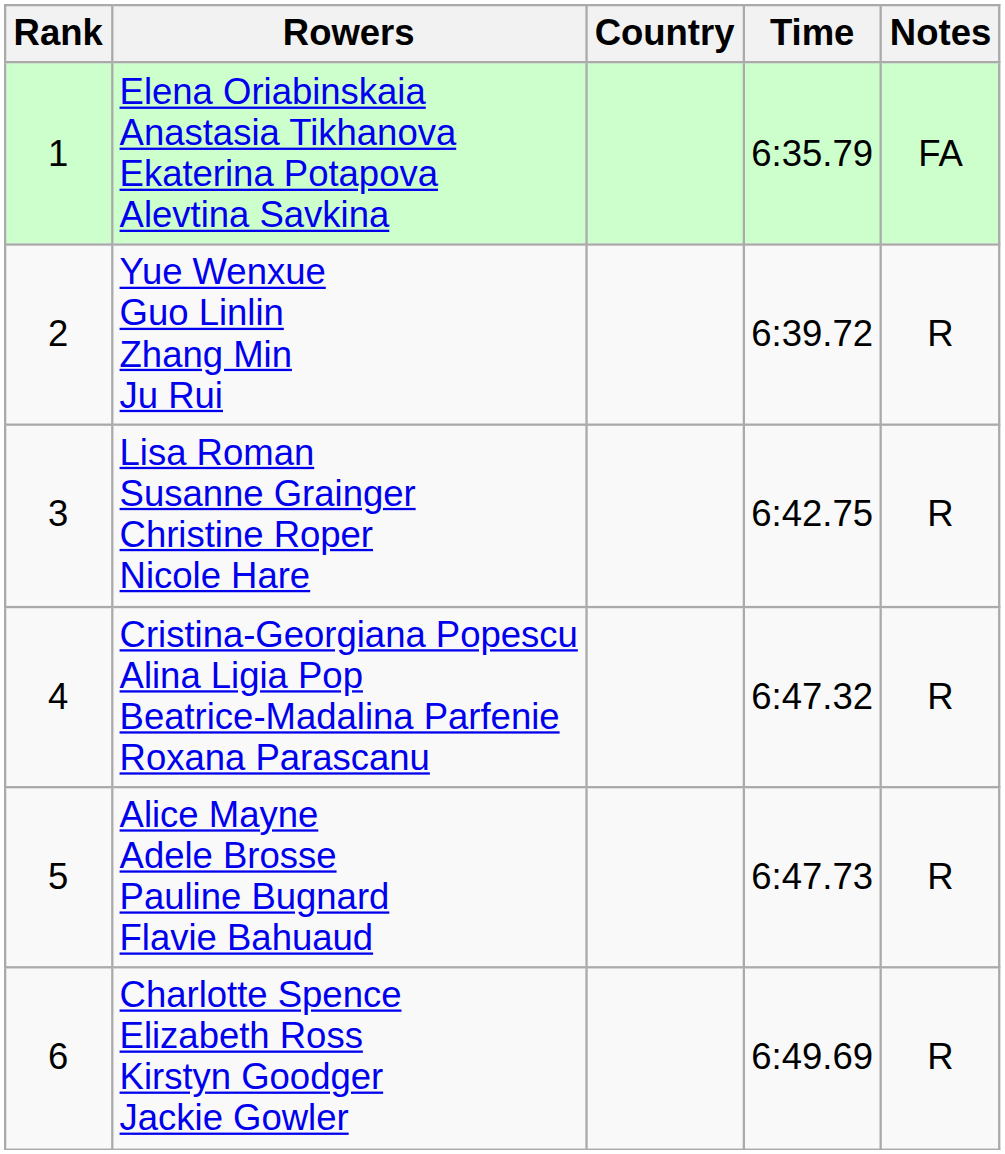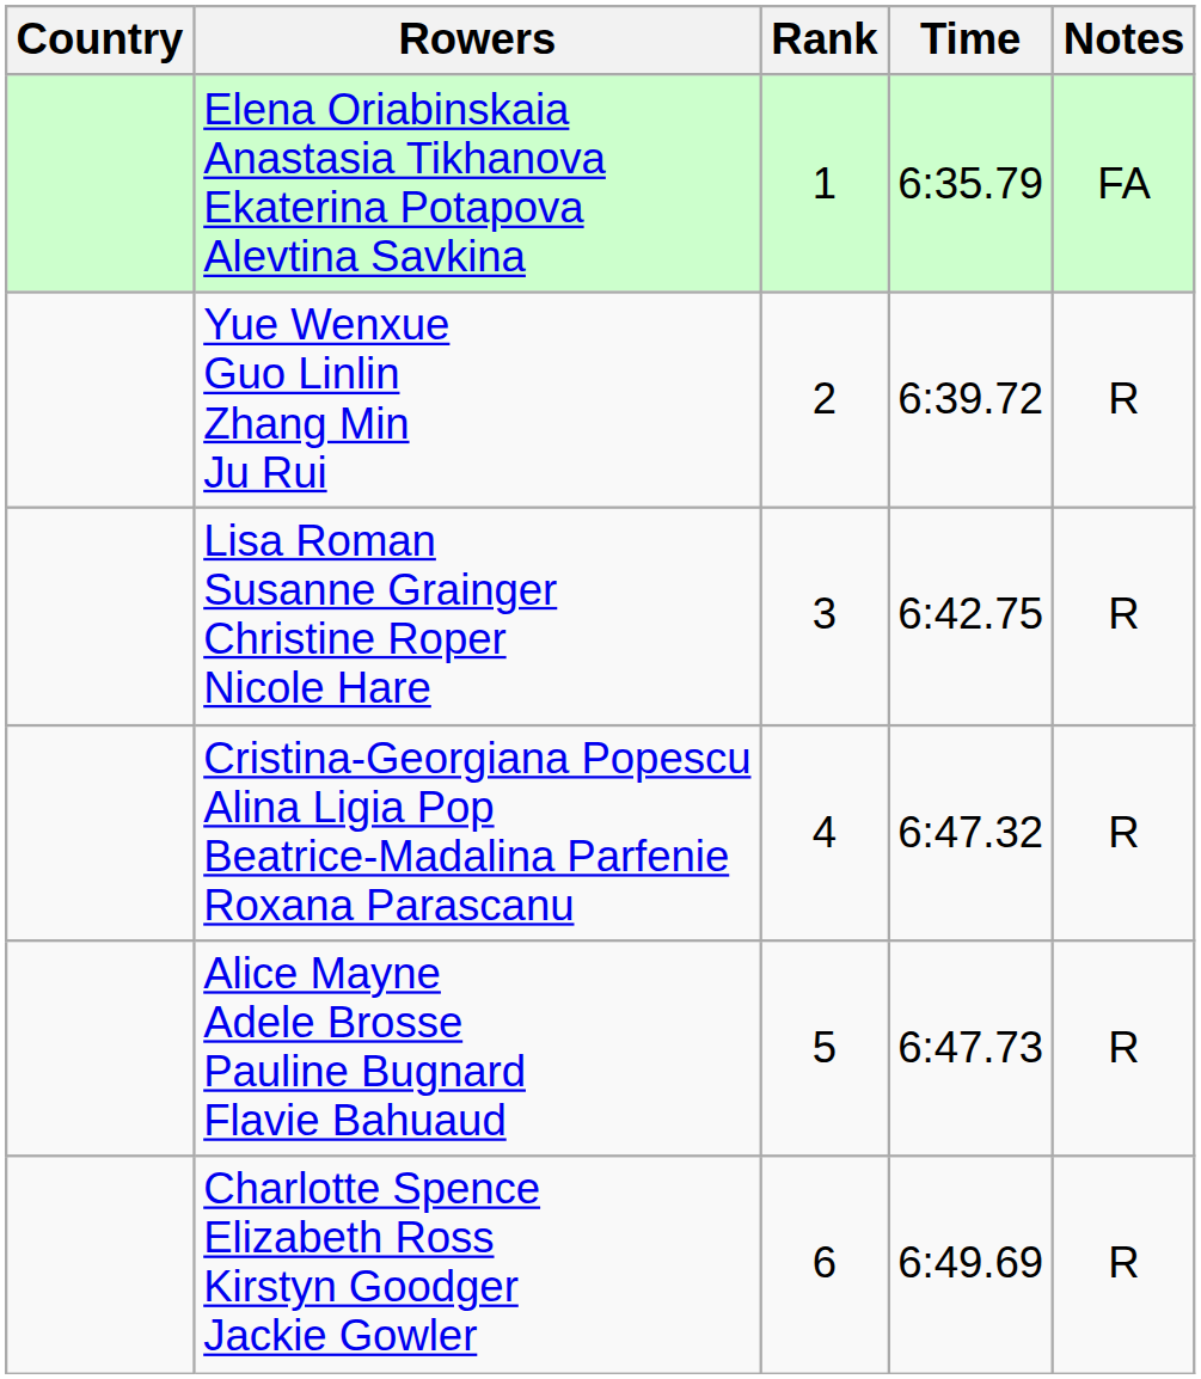 <table class="wikitable" style="text-align:center">
 <tr>
+<th>Country</th>
+<th>Rowers</th>
 <th>Rank</th>
-<th>Rowers</th>
-<th>Country</th>
 <th>Time</th>
 <th>Notes</th>
 </tr>
 <tr bgcolor=ccffcc>
+<td align="left"></td>
+<td align="left"><a href='#'>Elena Oriabinskaia</a><br><a href='#'>Anastasia Tikhanova</a><br><a href='#'>Ekaterina Potapova</a><br><a href='#'>Alevtina Savkina</a></td>
 <td>1</td>
-<td align="left"><a href='#'>Elena Oriabinskaia</a><br><a href='#'>Anastasia Tikhanova</a><br><a href='#'>Ekaterina Potapova</a><br><a href='#'>Alevtina Savkina</a></td>
-<td align="left"></td>
 <td>6:35.79</td>
 <td>FA</td>
 </tr>
 <tr>
+<td align="left"></td>
+<td align="left"><a href='#'>Yue Wenxue</a><br><a href='#'>Guo Linlin</a><br><a href='#'>Zhang Min</a><br><a href='#'>Ju Rui</a></td>
 <td>2</td>
-<td align="left"><a href='#'>Yue Wenxue</a><br><a href='#'>Guo Linlin</a><br><a href='#'>Zhang Min</a><br><a href='#'>Ju Rui</a></td>
-<td align="left"></td>
 <td>6:39.72</td>
 <td>R</td>
 </tr>
 <tr>
+<td align="left"></td>
+<td align="left"><a href='#'>Lisa Roman</a><br><a href='#'>Susanne Grainger</a><br><a href='#'>Christine Roper</a><br><a href='#'>Nicole Hare</a></td>
 <td>3</td>
-<td align="left"><a href='#'>Lisa Roman</a><br><a href='#'>Susanne Grainger</a><br><a href='#'>Christine Roper</a><br><a href='#'>Nicole Hare</a></td>
-<td align="left"></td>
 <td>6:42.75</td>
 <td>R</td>
 </tr>
 <tr>
+<td align="left"></td>
+<td align="left"><a href='#'>Cristina-Georgiana Popescu</a><br><a href='#'>Alina Ligia Pop</a><br><a href='#'>Beatrice-Madalina Parfenie</a><br><a href='#'>Roxana Parascanu</a></td>
 <td>4</td>
-<td align="left"><a href='#'>Cristina-Georgiana Popescu</a><br><a href='#'>Alina Ligia Pop</a><br><a href='#'>Beatrice-Madalina Parfenie</a><br><a href='#'>Roxana Parascanu</a></td>
-<td align="left"></td>
 <td>6:47.32</td>
 <td>R</td>
 </tr>
 <tr>
+<td align="left"></td>
+<td align="left"><a href='#'>Alice Mayne</a><br><a href='#'>Adele Brosse</a><br><a href='#'>Pauline Bugnard</a><br><a href='#'>Flavie Bahuaud</a></td>
 <td>5</td>
-<td align="left"><a href='#'>Alice Mayne</a><br><a href='#'>Adele Brosse</a><br><a href='#'>Pauline Bugnard</a><br><a href='#'>Flavie Bahuaud</a></td>
-<td align="left"></td>
 <td>6:47.73</td>
 <td>R</td>
 </tr>
 <tr>
+<td align="left"></td>
+<td align="left"><a href='#'>Charlotte Spence</a><br><a href='#'>Elizabeth Ross</a><br><a href='#'>Kirstyn Goodger</a><br><a href='#'>Jackie Gowler</a></td>
 <td>6</td>
-<td align="left"><a href='#'>Charlotte Spence</a><br><a href='#'>Elizabeth Ross</a><br><a href='#'>Kirstyn Goodger</a><br><a href='#'>Jackie Gowler</a></td>
-<td align="left"></td>
 <td>6:49.69</td>
 <td>R</td>
 </tr>
 </table>
